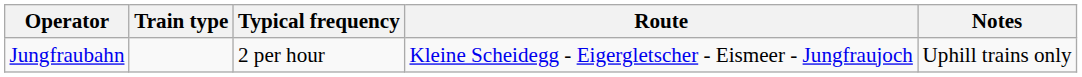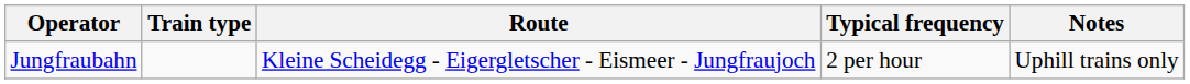 <table class="wikitable vatop">
 <tr>
 <th>Operator</th>
 <th>Train type</th>
+<th>Route</th>
 <th>Typical frequency</th>
-<th>Route</th>
 <th>Notes</th>
 </tr>
 <tr>
 <td><a href='#'>Jungfraubahn</a></td>
 <td></td>
+<td><a href='#'>Kleine Scheidegg</a> - <a href='#'>Eigergletscher</a> - Eismeer - <a href='#'>Jungfraujoch</a></td>
 <td>2 per hour</td>
-<td><a href='#'>Kleine Scheidegg</a> - <a href='#'>Eigergletscher</a> - Eismeer - <a href='#'>Jungfraujoch</a></td>
 <td>Uphill trains only</td>
 </tr>
 </table>
